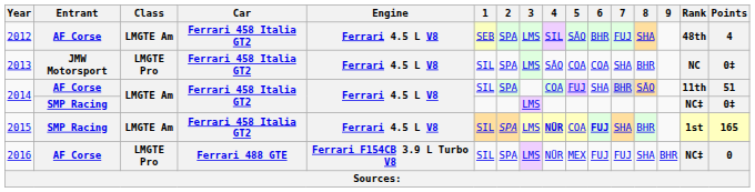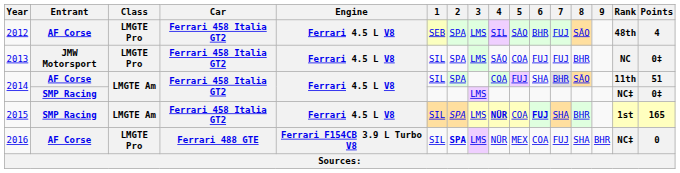 <table class="wikitable" style="text-align:center; font-size:90%">
 <tr>
 <th>Year</th>
 <th>Entrant</th>
 <th>Class</th>
 <th>Car</th>
 <th>Engine</th>
 <th>1</th>
 <th>2</th>
 <th>3</th>
 <th>4</th>
 <th>5</th>
 <th>6</th>
 <th>7</th>
 <th>8</th>
 <th>9</th>
 <th>Rank</th>
 <th>Points</th>
 </tr>
 <tr>
 <td><a href='#'>2012</a></td>
 <th><a href='#'>AF Corse</a></th>
-<th>LMGTE Am</th>
+<th>LMGTE Pro</th>
 <th><a href='#'>Ferrari 458 Italia GT2</a></th>
 <th><a href='#'>Ferrari</a> 4.5 L <a href='#'>V8</a></th>
 <td style="background:#FBFFBF;"><a href='#'>SEB</a><br></td>
 <td style="background:#DFFFDF;"><a href='#'>SPA</a><br></td>
 <td style="background:#DFFFDF;"><a href='#'>LMS</a><br></td>
 <td style="background:#EFCFFF;"><a href='#'>SIL</a><br></td>
 <td style="background:#DFFFDF;"><a href='#'>SÃO</a><br></td>
 <td style="background:#DFFFDF;"><a href='#'>BHR</a><br></td>
 <td style="background:#DFFFDF;"><a href='#'>FUJ</a><br></td>
-<td style="background:#FFDF9F;"><a href='#'>SHA</a><br></td>
+<td style="background:#FFDF9F;"><a href='#'>SÃO</a><br></td>
 <td></td>
 <th>48th</th>
 <th>4</th>
 </tr>
 <tr>
 <td><a href='#'>2013</a></td>
 <th>JMW Motorsport</th>
 <th>LMGTE Pro</th>
 <th><a href='#'>Ferrari 458 Italia GT2</a></th>
 <th><a href='#'>Ferrari</a> 4.5 L <a href='#'>V8</a></th>
 <td><a href='#'>SIL</a></td>
 <td><a href='#'>SPA</a></td>
 <td style="background:#DFFFDF;"><a href='#'>LMS</a><br></td>
 <td><a href='#'>SÃO</a></td>
 <td><a href='#'>COA</a></td>
-<td><a href='#'>COA</a></td>
-<td><a href='#'>SHA</a></td>
+<td><a href='#'>FUJ</a></td>
+<td><a href='#'>FUJ</a></td>
 <td><a href='#'>BHR</a></td>
 <td></td>
 <th>NC</th>
 <th>0‡</th>
 </tr>
 <tr>
 <td rowspan="2"><a href='#'>2014</a></td>
 <th><a href='#'>AF Corse</a></th>
 <th rowspan="2">LMGTE Am</th>
 <th rowspan="2"><a href='#'>Ferrari 458 Italia GT2</a></th>
 <th rowspan="2"><a href='#'>Ferrari</a> 4.5 L <a href='#'>V8</a></th>
 <td><a href='#'>SIL</a></td>
 <td style="background:#DFFFDF;"><a href='#'>SPA</a><br></td>
 <td></td>
 <td style="background:#DFFFDF;"><a href='#'>COA</a><br></td>
 <td style="background:#EFCFFF;"><a href='#'>FUJ</a><br></td>
 <td><a href='#'>SHA</a></td>
 <td style="background:#DFDFDF;"><a href='#'>BHR</a><br></td>
 <td style="background:#FFDF9F;"><a href='#'>SÃO</a><br></td>
 <td></td>
 <th>11th</th>
 <th>51</th>
 </tr>
 <tr>
 <th><a href='#'>SMP Racing</a></th>
 <td></td>
 <td></td>
 <td style="background:#EFCFFF;"><a href='#'>LMS</a><br></td>
 <td></td>
 <td></td>
 <td></td>
 <td></td>
 <td></td>
 <td></td>
 <th>NC‡</th>
 <th>0‡</th>
 </tr>
 <tr>
 <td><a href='#'>2015</a></td>
 <th><a href='#'>SMP Racing</a></th>
 <th>LMGTE Am</th>
 <th><a href='#'>Ferrari 458 Italia GT2</a></th>
 <th><a href='#'>Ferrari</a> 4.5 L <a href='#'>V8</a></th>
 <td style="background:#FFDF9F;"><a href='#'>SIL</a><br></td>
 <td style="background:#FFDF9F;"><em><a href='#'>SPA</a></em><br></td>
 <td style="background:#FFFFBF;"><a href='#'>LMS</a><br></td>
 <td style="background:#FFFFBF;"><strong><a href='#'>NÜR</a></strong><br></td>
 <td style="background:#FFFFBF;"><a href='#'>COA</a><br></td>
 <td style="background:#DFFFDF;"><strong><a href='#'>FUJ</a></strong><br></td>
 <td style="background:#FFDF9F;"><a href='#'>SHA</a><br></td>
 <td style="background:#DFFFDF;"><a href='#'>BHR</a><br></td>
 <td></td>
 <th style="background:#FFFFBF;">1st</th>
 <th style="background:#FFFFBF;">165</th>
 </tr>
 <tr>
 <td><a href='#'>2016</a></td>
 <th><a href='#'>AF Corse</a></th>
 <th>LMGTE Pro</th>
 <th><a href='#'>Ferrari 488 GTE</a></th>
 <th><a href='#'>Ferrari F154CB</a> 3.9 L Turbo <a href='#'>V8</a></th>
 <td><a href='#'>SIL</a></td>
-<td><a href='#'>SPA</a></td>
+<td><strong><a href='#'>SPA</a></strong></td>
 <td style="background:#EFCFFF;"><a href='#'>LMS</a><br></td>
 <td><a href='#'>NÜR</a></td>
 <td><a href='#'>MEX</a></td>
-<td><a href='#'>FUJ</a></td>
+<td><a href='#'>COA</a></td>
 <td><a href='#'>FUJ</a></td>
 <td><a href='#'>SHA</a></td>
 <td><a href='#'>BHR</a></td>
 <th>NC‡</th>
 <th>0</th>
 </tr>
 <tr>
 <th colspan="16">Sources:</th>
 </tr>
 </table>
